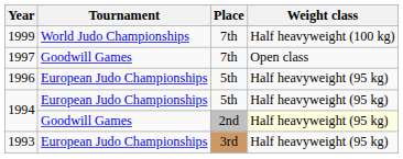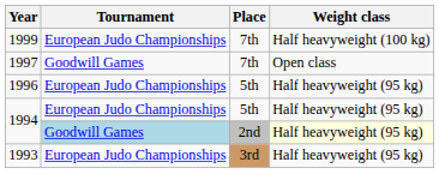 <table class=wikitable>
 <tr>
 <th>Year</th>
 <th>Tournament</th>
 <th>Place</th>
 <th>Weight class</th>
 </tr>
 <tr>
 <td>1999</td>
-<td><a href='#'>World Judo Championships</a></td>
+<td><a href='#'>European Judo Championships</a></td>
 <td align="center">7th</td>
 <td>Half heavyweight (100 kg)</td>
 </tr>
 <tr>
 <td>1997</td>
 <td><a href='#'>Goodwill Games</a></td>
 <td align="center">7th</td>
 <td>Open class</td>
 </tr>
 <tr>
 <td>1996</td>
 <td><a href='#'>European Judo Championships</a></td>
 <td align="center">5th</td>
 <td>Half heavyweight (95 kg)</td>
 </tr>
 <tr>
 <td rowspan=2>1994</td>
 <td><a href='#'>European Judo Championships</a></td>
 <td align="center">5th</td>
 <td>Half heavyweight (95 kg)</td>
 </tr>
 <tr>
-<td><a href='#'>Goodwill Games</a></td>
+<td style="background: lightblue;"><a href='#'>Goodwill Games</a></td>
 <td bgcolor="silver" align="center">2nd</td>
 <td style="background: lightyellow;">Half heavyweight (95 kg)</td>
 </tr>
 <tr>
 <td>1993</td>
 <td><a href='#'>European Judo Championships</a></td>
 <td bgcolor="cc9966" align="center">3rd</td>
 <td>Half heavyweight (95 kg)</td>
 </tr>
 </table>
